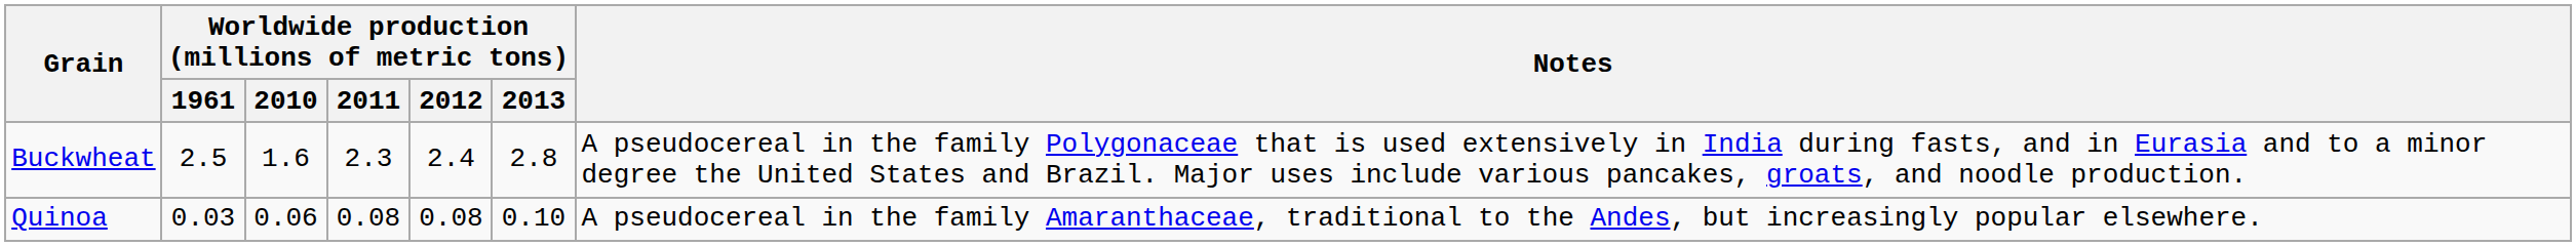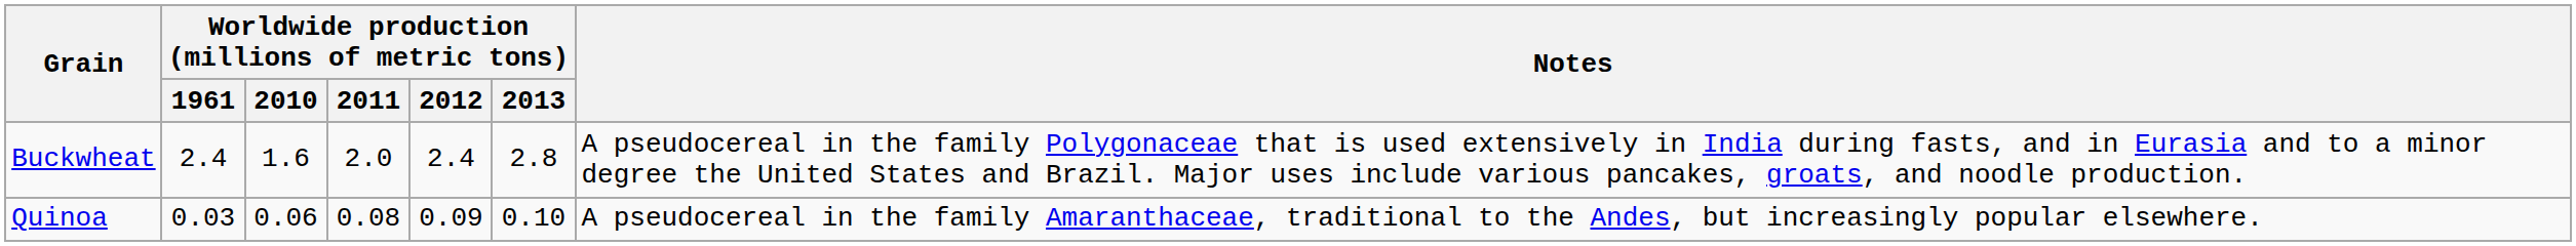 <table valign="top" | class="wikitable">
 <tr>
 <th rowspan=2>Grain</th>
 <th colspan=5 nowrap>Worldwide production <br> (millions of metric tons)</th>
 <th rowspan=2>Notes</th>
 </tr>
 <tr>
 <th>1961</th>
 <th>2010</th>
 <th>2011</th>
 <th>2012</th>
 <th>2013</th>
 </tr>
 <tr>
 <td><a href='#'>Buckwheat</a></td>
-<td align="center">2.5</td>
+<td align="center">2.4</td>
 <td align="center">1.6</td>
-<td align="center">2.3</td>
+<td align="center">2.0</td>
 <td align="center">2.4</td>
 <td align="center">2.8</td>
 <td>A  pseudocereal in the family <a href='#'>Polygonaceae</a> that is used extensively in <a href='#'>India</a> during fasts, and in <a href='#'>Eurasia</a> and to a minor degree the United States and Brazil. Major uses include various pancakes, <a href='#'>groats</a>, and noodle production.</td>
 </tr>
 <tr>
 <td><a href='#'>Quinoa</a></td>
 <td align="center">0.03</td>
 <td align="center">0.06</td>
 <td align="center">0.08</td>
-<td align="center">0.08</td>
+<td align="center">0.09</td>
 <td align="center">0.10</td>
 <td>A pseudocereal in the family <a href='#'>Amaranthaceae</a>, traditional to the <a href='#'>Andes</a>, but increasingly popular elsewhere.</td>
 </tr>
 </table>
